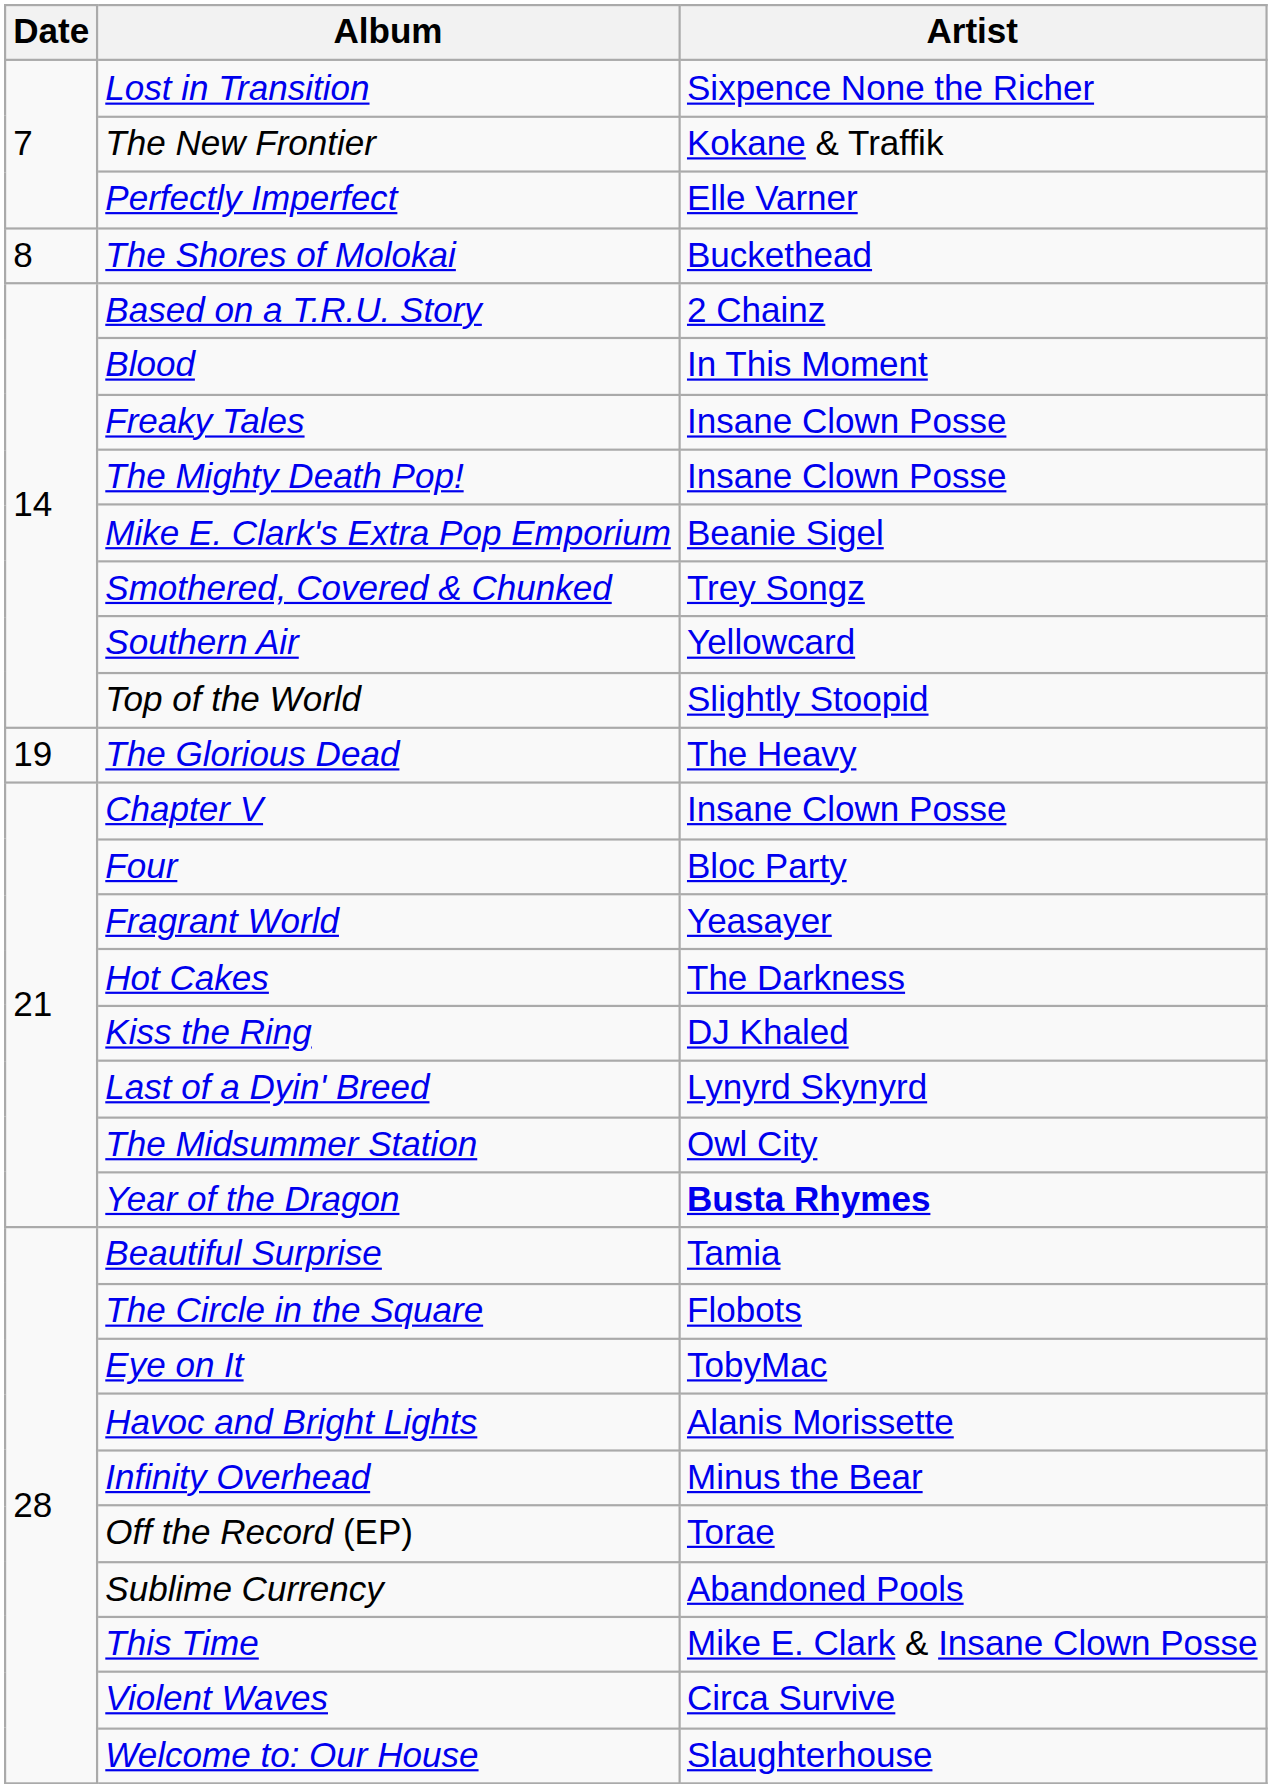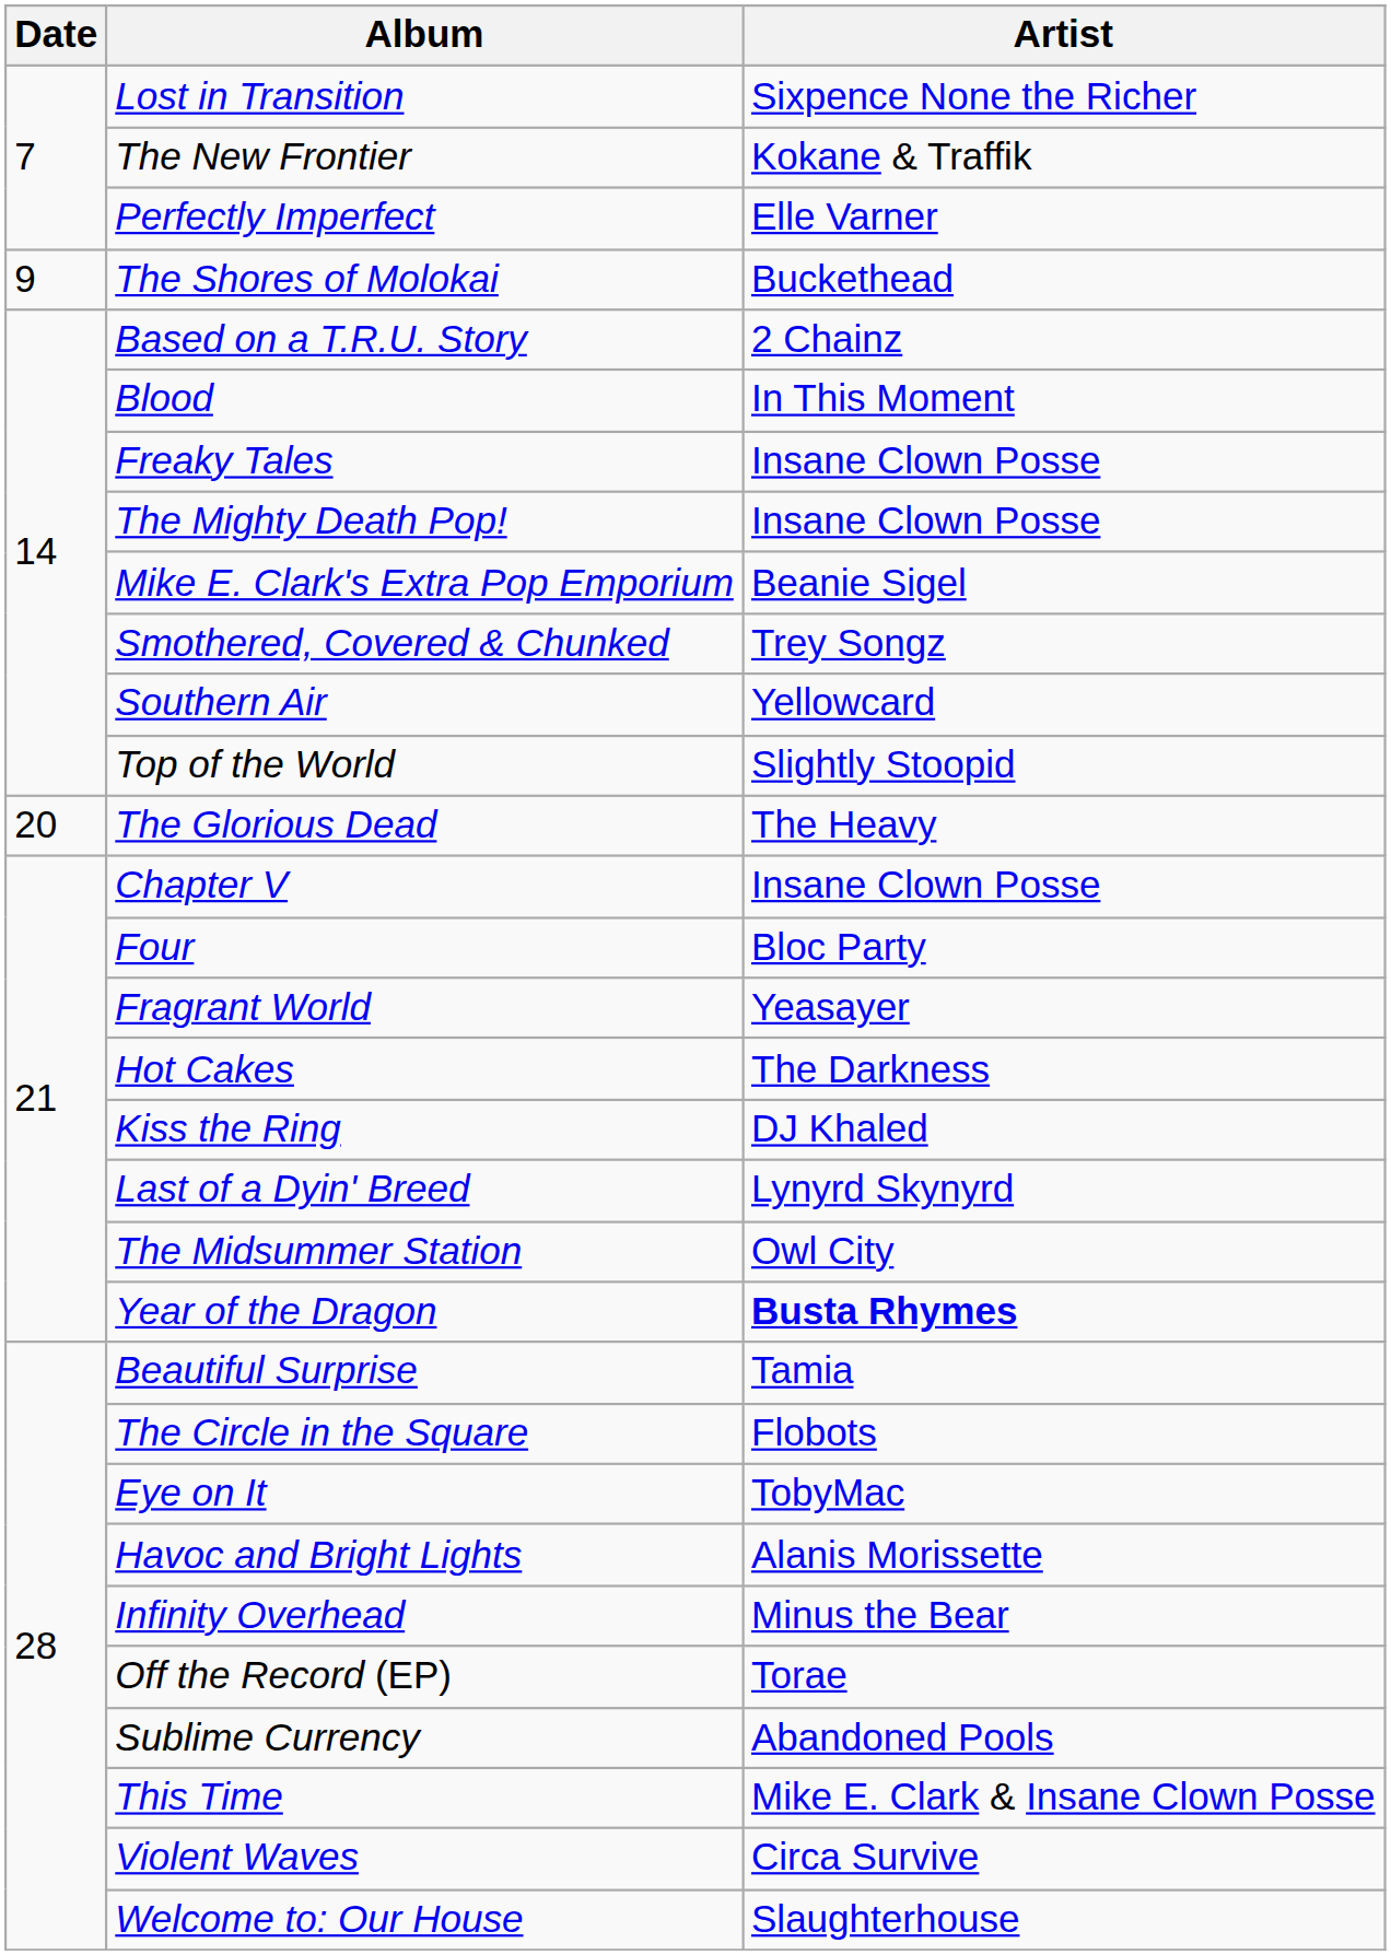 <table class="wikitable" style="text-align: left;">
 <tr>
 <th>Date</th>
 <th>Album</th>
 <th>Artist</th>
 </tr>
 <tr>
 <td rowspan="3">7</td>
 <td><em><a href='#'>Lost in Transition</a></em></td>
 <td><a href='#'>Sixpence None the Richer</a></td>
 </tr>
 <tr>
 <td><em>The New Frontier</em></td>
 <td><a href='#'>Kokane</a> & Traffik</td>
 </tr>
 <tr>
 <td><em><a href='#'>Perfectly Imperfect</a></em></td>
 <td><a href='#'>Elle Varner</a></td>
 </tr>
 <tr>
-<td>8</td>
+<td>9</td>
 <td><em><a href='#'>The Shores of Molokai</a></em></td>
 <td><a href='#'>Buckethead</a></td>
 </tr>
 <tr>
 <td rowspan="8">14</td>
 <td><em><a href='#'>Based on a T.R.U. Story</a></em></td>
 <td><a href='#'>2 Chainz</a></td>
 </tr>
 <tr>
 <td><em><a href='#'>Blood</a></em></td>
 <td><a href='#'>In This Moment</a></td>
 </tr>
 <tr>
 <td><em><a href='#'>Freaky Tales</a></em></td>
 <td><a href='#'>Insane Clown Posse</a></td>
 </tr>
 <tr>
 <td><em><a href='#'>The Mighty Death Pop!</a></em></td>
 <td><a href='#'>Insane Clown Posse</a></td>
 </tr>
 <tr>
 <td><em><a href='#'>Mike E. Clark's Extra Pop Emporium</a></em></td>
 <td><a href='#'>Beanie Sigel</a></td>
 </tr>
 <tr>
 <td><em><a href='#'>Smothered, Covered & Chunked</a></em></td>
 <td><a href='#'>Trey Songz</a></td>
 </tr>
 <tr>
 <td><em><a href='#'>Southern Air</a></em></td>
 <td><a href='#'>Yellowcard</a></td>
 </tr>
 <tr>
 <td><em>Top of the World</em></td>
 <td><a href='#'>Slightly Stoopid</a></td>
 </tr>
 <tr>
-<td>19</td>
+<td>20</td>
 <td><em><a href='#'>The Glorious Dead</a></em></td>
 <td><a href='#'>The Heavy</a></td>
 </tr>
 <tr>
 <td rowspan="8">21</td>
 <td><em><a href='#'>Chapter V</a></em></td>
 <td><a href='#'>Insane Clown Posse</a></td>
 </tr>
 <tr>
 <td><em><a href='#'>Four</a></em></td>
 <td><a href='#'>Bloc Party</a></td>
 </tr>
 <tr>
 <td><em><a href='#'>Fragrant World</a></em></td>
 <td><a href='#'>Yeasayer</a></td>
 </tr>
 <tr>
 <td><em><a href='#'>Hot Cakes</a></em></td>
 <td><a href='#'>The Darkness</a></td>
 </tr>
 <tr>
 <td><em><a href='#'>Kiss the Ring</a></em></td>
 <td><a href='#'>DJ Khaled</a></td>
 </tr>
 <tr>
 <td><em><a href='#'>Last of a Dyin' Breed</a></em></td>
 <td><a href='#'>Lynyrd Skynyrd</a></td>
 </tr>
 <tr>
 <td><em><a href='#'>The Midsummer Station</a></em></td>
 <td><a href='#'>Owl City</a></td>
 </tr>
 <tr>
 <td><em><a href='#'>Year of the Dragon</a></em></td>
 <td><strong><a href='#'>Busta Rhymes</a></strong></td>
 </tr>
 <tr>
 <td rowspan="10">28</td>
 <td><em><a href='#'>Beautiful Surprise</a></em></td>
 <td><a href='#'>Tamia</a></td>
 </tr>
 <tr>
 <td><em><a href='#'>The Circle in the Square</a></em></td>
 <td><a href='#'>Flobots</a></td>
 </tr>
 <tr>
 <td><em><a href='#'>Eye on It</a></em></td>
 <td><a href='#'>TobyMac</a></td>
 </tr>
 <tr>
 <td><em><a href='#'>Havoc and Bright Lights</a></em></td>
 <td><a href='#'>Alanis Morissette</a></td>
 </tr>
 <tr>
 <td><em><a href='#'>Infinity Overhead</a></em></td>
 <td><a href='#'>Minus the Bear</a></td>
 </tr>
 <tr>
 <td><em>Off the Record</em> (EP)</td>
 <td><a href='#'>Torae</a></td>
 </tr>
 <tr>
 <td><em>Sublime Currency</em></td>
 <td><a href='#'>Abandoned Pools</a></td>
 </tr>
 <tr>
 <td><em><a href='#'>This Time</a></em></td>
 <td><a href='#'>Mike E. Clark</a> & <a href='#'>Insane Clown Posse</a></td>
 </tr>
 <tr>
 <td><em><a href='#'>Violent Waves</a></em></td>
 <td><a href='#'>Circa Survive</a></td>
 </tr>
 <tr>
 <td><em><a href='#'>Welcome to: Our House</a></em></td>
 <td><a href='#'>Slaughterhouse</a></td>
 </tr>
 </table>
